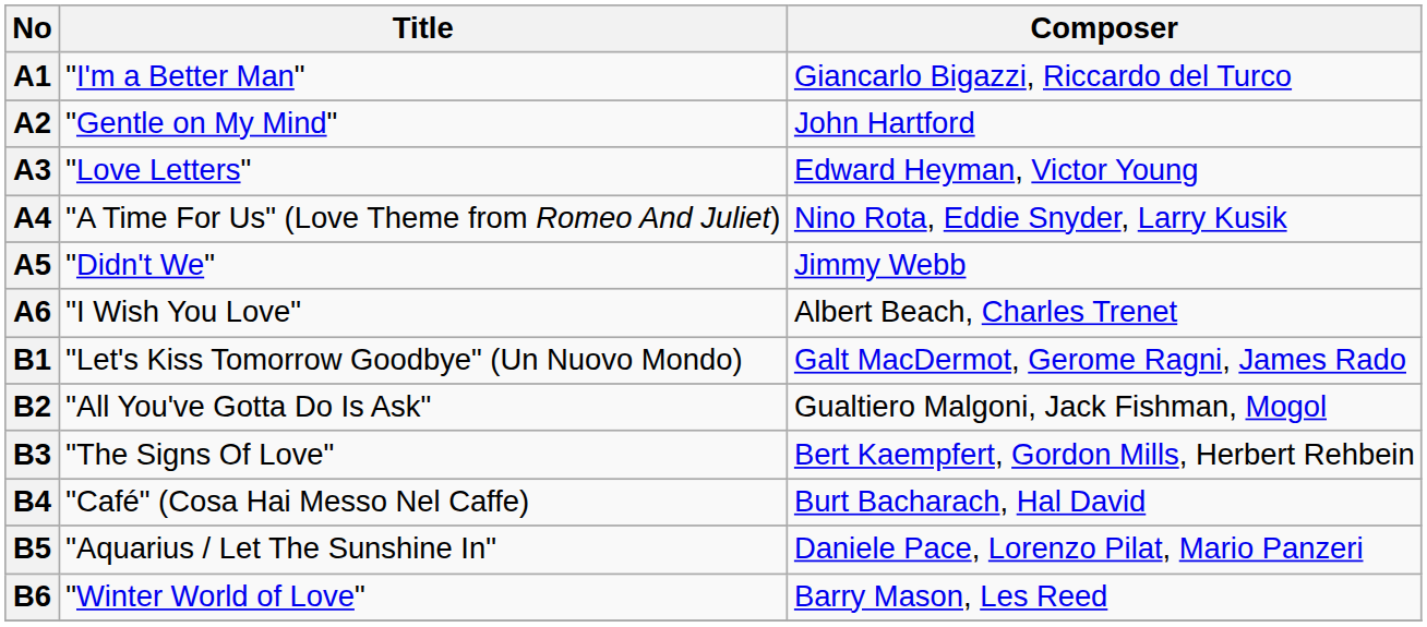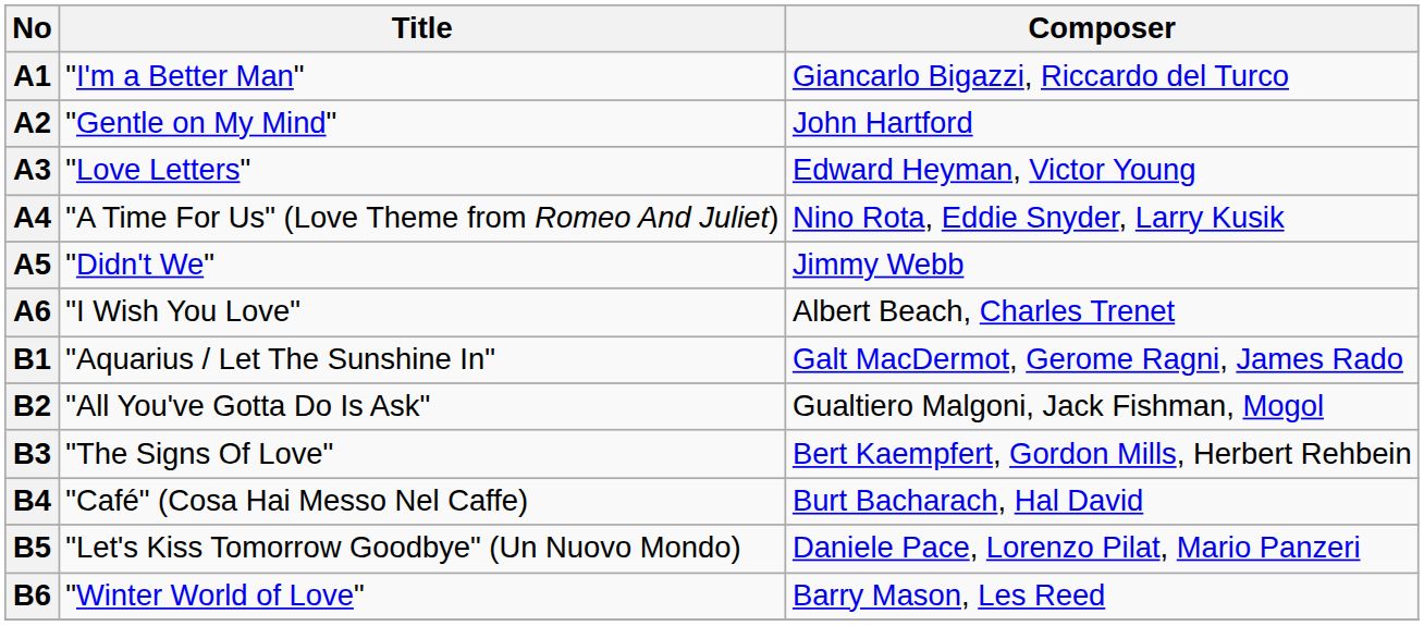 <table class="wikitable">
 <tr>
 <th scope="col">No</th>
 <th scope="col">Title</th>
 <th scope="col">Composer</th>
 </tr>
 <tr>
 <th scope="row">A1</th>
 <td>"<a href='#'>I'm a Better Man</a>"</td>
 <td><a href='#'>Giancarlo Bigazzi</a>, <a href='#'>Riccardo del Turco</a></td>
 </tr>
 <tr>
 <th scope="row">A2</th>
 <td>"<a href='#'>Gentle on My Mind</a>"</td>
 <td><a href='#'>John Hartford</a></td>
 </tr>
 <tr>
 <th scope="row">A3</th>
 <td>"<a href='#'>Love Letters</a>"</td>
 <td><a href='#'>Edward Heyman</a>, <a href='#'>Victor Young</a></td>
 </tr>
 <tr>
 <th scope="row">A4</th>
 <td>"A Time For Us" (Love Theme from <em>Romeo And Juliet</em>)</td>
 <td><a href='#'>Nino Rota</a>, <a href='#'>Eddie Snyder</a>, <a href='#'>Larry Kusik</a></td>
 </tr>
 <tr>
 <th scope="row">A5</th>
 <td>"<a href='#'>Didn't We</a>"</td>
 <td><a href='#'>Jimmy Webb</a></td>
 </tr>
 <tr>
 <th scope="row">A6</th>
 <td>"I Wish You Love"</td>
 <td>Albert Beach, <a href='#'>Charles Trenet</a></td>
 </tr>
 <tr>
 <th scope="row">B1</th>
-<td>"Let's Kiss Tomorrow Goodbye" (Un Nuovo Mondo)</td>
+<td>"Aquarius / Let The Sunshine In"</td>
 <td><a href='#'>Galt MacDermot</a>, <a href='#'>Gerome Ragni</a>, <a href='#'>James Rado</a></td>
 </tr>
 <tr>
 <th scope="row">B2</th>
 <td>"All You've Gotta Do Is Ask"</td>
 <td>Gualtiero Malgoni, Jack Fishman, <a href='#'>Mogol</a></td>
 </tr>
 <tr>
 <th scope="row">B3</th>
 <td>"The Signs Of Love"</td>
 <td><a href='#'>Bert Kaempfert</a>, <a href='#'>Gordon Mills</a>, Herbert Rehbein</td>
 </tr>
 <tr>
 <th scope="row">B4</th>
 <td>"Café" (Cosa Hai Messo Nel Caffe)</td>
 <td><a href='#'>Burt Bacharach</a>, <a href='#'>Hal David</a></td>
 </tr>
 <tr>
 <th scope="row">B5</th>
-<td>"Aquarius / Let The Sunshine In"</td>
+<td>"Let's Kiss Tomorrow Goodbye" (Un Nuovo Mondo)</td>
 <td><a href='#'>Daniele Pace</a>, <a href='#'>Lorenzo Pilat</a>, <a href='#'>Mario Panzeri</a></td>
 </tr>
 <tr>
 <th scope="row">B6</th>
 <td>"<a href='#'>Winter World of Love</a>"</td>
 <td><a href='#'>Barry Mason</a>, <a href='#'>Les Reed</a></td>
 </tr>
 <tr>
 </tr>
 </table>
